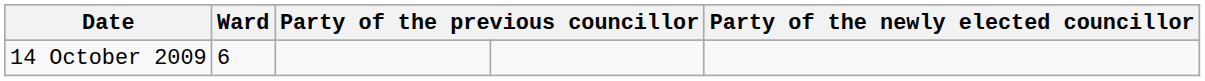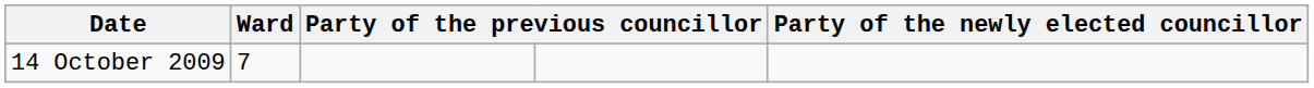 <table class="wikitable">
 <tr>
 <th>Date</th>
 <th>Ward</th>
 <th colspan=2>Party of the previous councillor</th>
 <th colspan=2>Party of the newly elected councillor</th>
 </tr>
 <tr>
 <td>14 October 2009</td>
-<td>6</td>
+<td>7</td>
 <td></td>
 <td></td>
 </tr>
 </table>
